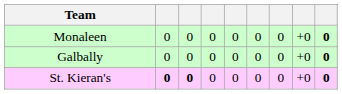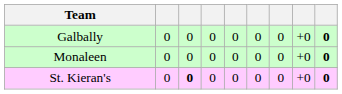 <table class="wikitable" style="text-align:center">
 <tr>
 <th style="width:175px;">Team</th>
 <th width="20"></th>
 <th width="20"></th>
 <th width="20"></th>
 <th width="20"></th>
 <th width="20"></th>
 <th width="20"></th>
 <th width="20"></th>
 <th width="20"></th>
 </tr>
 <tr style="background:#cfc;">
-<td>Monaleen</td>
+<td>Galbally</td>
 <td>0</td>
 <td>0</td>
 <td>0</td>
 <td>0</td>
 <td>0</td>
 <td>0</td>
 <td>+0</td>
 <td><strong>0</strong></td>
 </tr>
 <tr style="background:#cfc;">
-<td>Galbally</td>
+<td>Monaleen</td>
 <td>0</td>
 <td>0</td>
 <td>0</td>
 <td>0</td>
 <td>0</td>
 <td>0</td>
 <td>+0</td>
 <td><strong>0</strong></td>
 </tr>
 <tr style="background:#fcf;">
 <td>St. Kieran's</td>
-<td><strong>0</strong></td>
+<td>0</td>
 <td><strong>0</strong></td>
 <td>0</td>
 <td>0</td>
 <td>0</td>
 <td>0</td>
 <td>+0</td>
 <td><strong>0</strong></td>
 </tr>
 </table>
